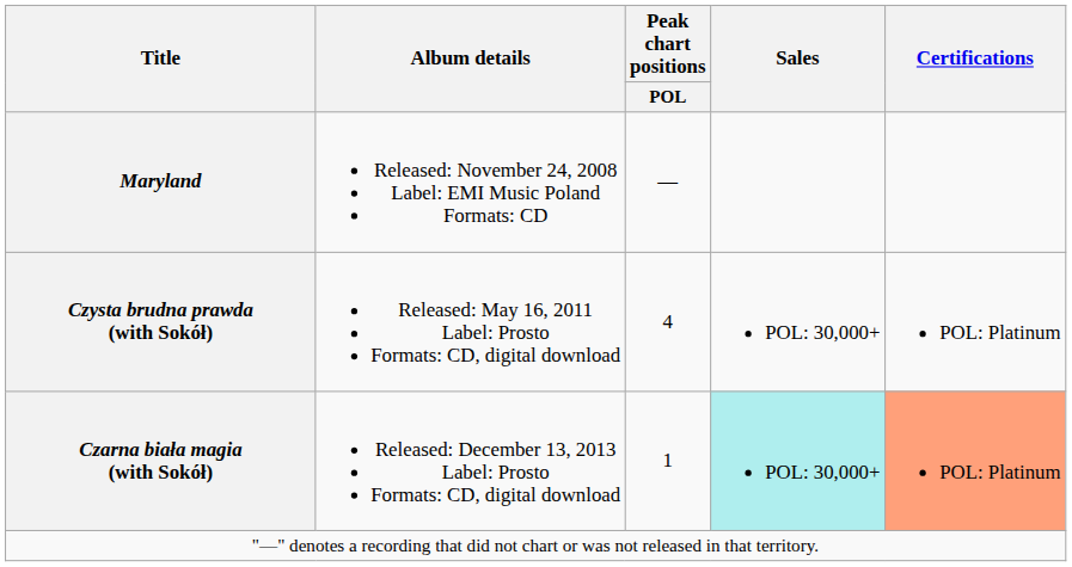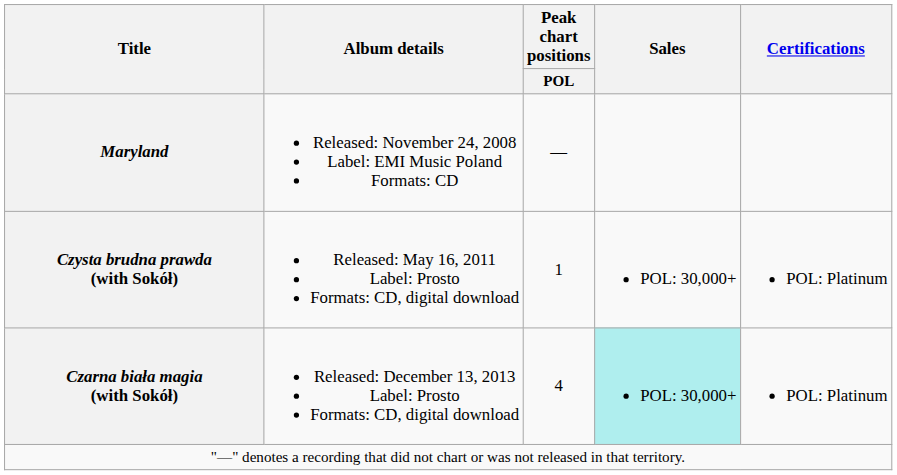 <table class="wikitable plainrowheaders" style="text-align:center;">
 <tr>
 <th scope="col" rowspan="2" style="width:15em;">Title</th>
 <th scope="col" rowspan="2">Album details</th>
 <th scope="col" colspan="1">Peak chart positions</th>
 <th scope="col" rowspan="2">Sales</th>
 <th scope="col" rowspan="2"><a href='#'>Certifications</a></th>
 </tr>
 <tr>
 <th scope="col" style="width:3em;font-size:90%;">POL<br></th>
 </tr>
 <tr>
 <th scope="row"><em>Maryland</em></th>
 <td><br><ul><li>Released: November 24, 2008</li><li>Label: EMI Music Poland</li><li>Formats: CD</li></ul></td>
 <td>—</td>
 <td></td>
 <td></td>
 </tr>
 <tr>
 <th scope="row"><em>Czysta brudna prawda</em><br>(with Sokół)</th>
 <td><br><ul><li>Released: May 16, 2011</li><li>Label: Prosto</li><li>Formats: CD, digital download</li></ul></td>
-<td>4</td>
+<td>1</td>
 <td><br><ul><li>POL: 30,000+</li></ul></td>
 <td><br><ul><li>POL: Platinum</li></ul></td>
 </tr>
 <tr>
 <th scope="row"><em>Czarna biała magia</em><br>(with Sokół)</th>
 <td><br><ul><li>Released: December 13, 2013</li><li>Label: Prosto</li><li>Formats: CD, digital download</li></ul></td>
-<td>1</td>
+<td>4</td>
 <td style="background: paleturquoise;"><br><ul><li>POL: 30,000+</li></ul></td>
-<td style="background: lightsalmon;"><br><ul><li>POL: Platinum</li></ul></td>
+<td><br><ul><li>POL: Platinum</li></ul></td>
 </tr>
 <tr>
 <td colspan="20" style="font-size:90%">"—" denotes a recording that did not chart or was not released in that territory.</td>
 </tr>
 </table>
